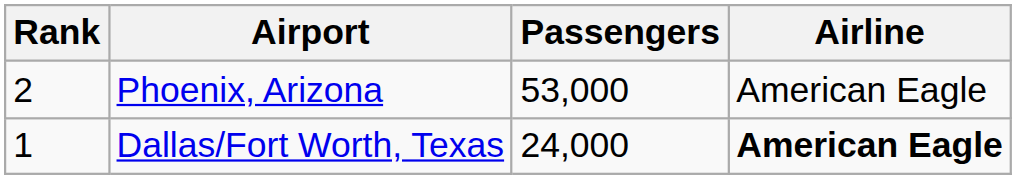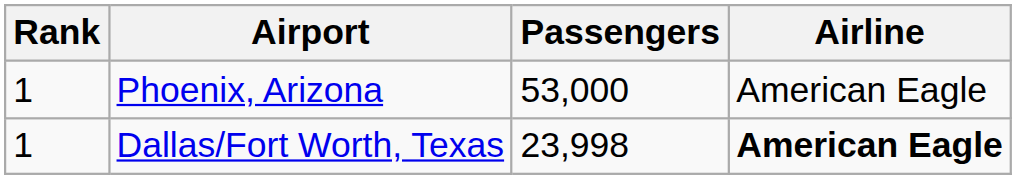 <table class="wikitable">
 <tr>
 <th>Rank</th>
 <th>Airport</th>
 <th>Passengers</th>
 <th>Airline</th>
 </tr>
 <tr>
-<td>2</td>
+<td>1</td>
 <td><a href='#'>Phoenix, Arizona</a></td>
 <td>53,000</td>
 <td>American Eagle</td>
 </tr>
 <tr>
 <td>1</td>
 <td><a href='#'>Dallas/Fort Worth, Texas</a></td>
-<td>24,000</td>
+<td>23,998</td>
 <td><strong>American Eagle</strong></td>
 </tr>
 </table>
